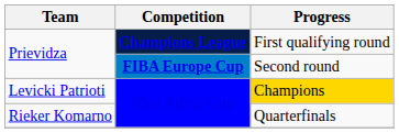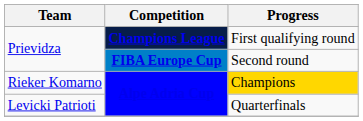 <table class="wikitable sortable">
 <tr>
 <th>Team</th>
 <th>Competition</th>
 <th>Progress</th>
 </tr>
 <tr>
 <td rowspan=2><a href='#'>Prievidza</a></td>
 <td style="background-color:#071D49;color:#D0D3D4;text-align:center"><strong><a href='#'><span>Champions League</span></a></strong></td>
 <td>First qualifying round</td>
 </tr>
 <tr>
 <td style="background-color:#0080C8;color:white;text-align:center"><strong><a href='#'><span>FIBA Europe Cup</span></a></strong></td>
 <td>Second round</td>
 </tr>
 <tr>
-<td><a href='#'>Levicki Patrioti</a></td>
+<td><a href='#'>Rieker Komarno</a></td>
 <td rowspan="2" align="center" style="background:blue;"><a href='#'><span><strong>Alpe Adria Cup</strong></span></a></td>
 <td bgcolor=#FFD700>Champions</td>
 </tr>
 <tr>
-<td><a href='#'>Rieker Komarno</a></td>
+<td><a href='#'>Levicki Patrioti</a></td>
 <td>Quarterfinals</td>
 </tr>
 <tr>
 </tr>
 </table>
